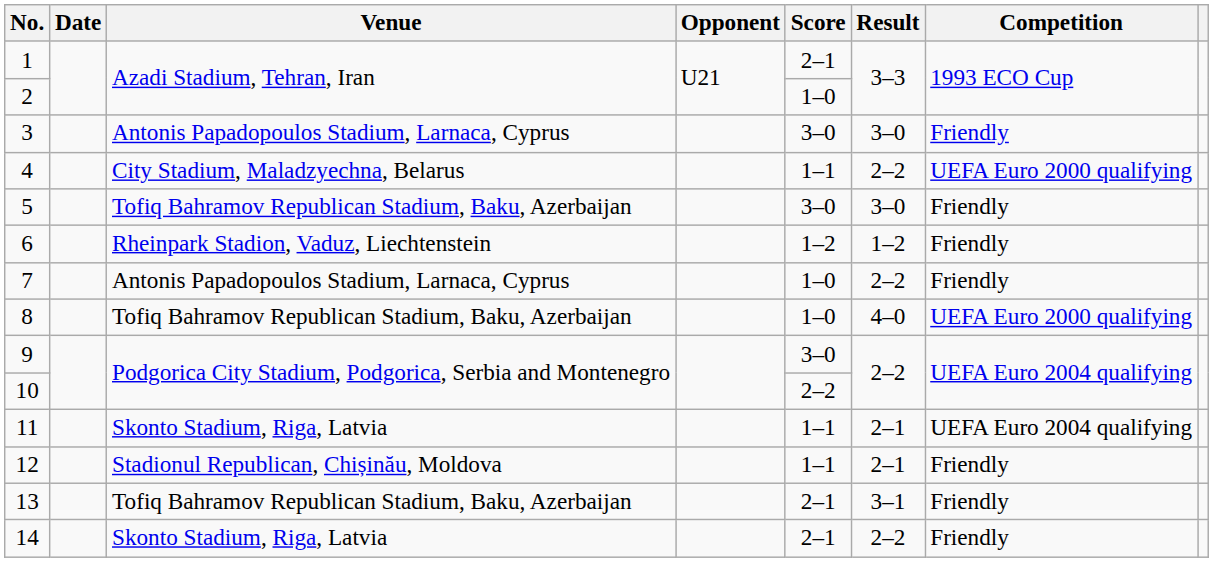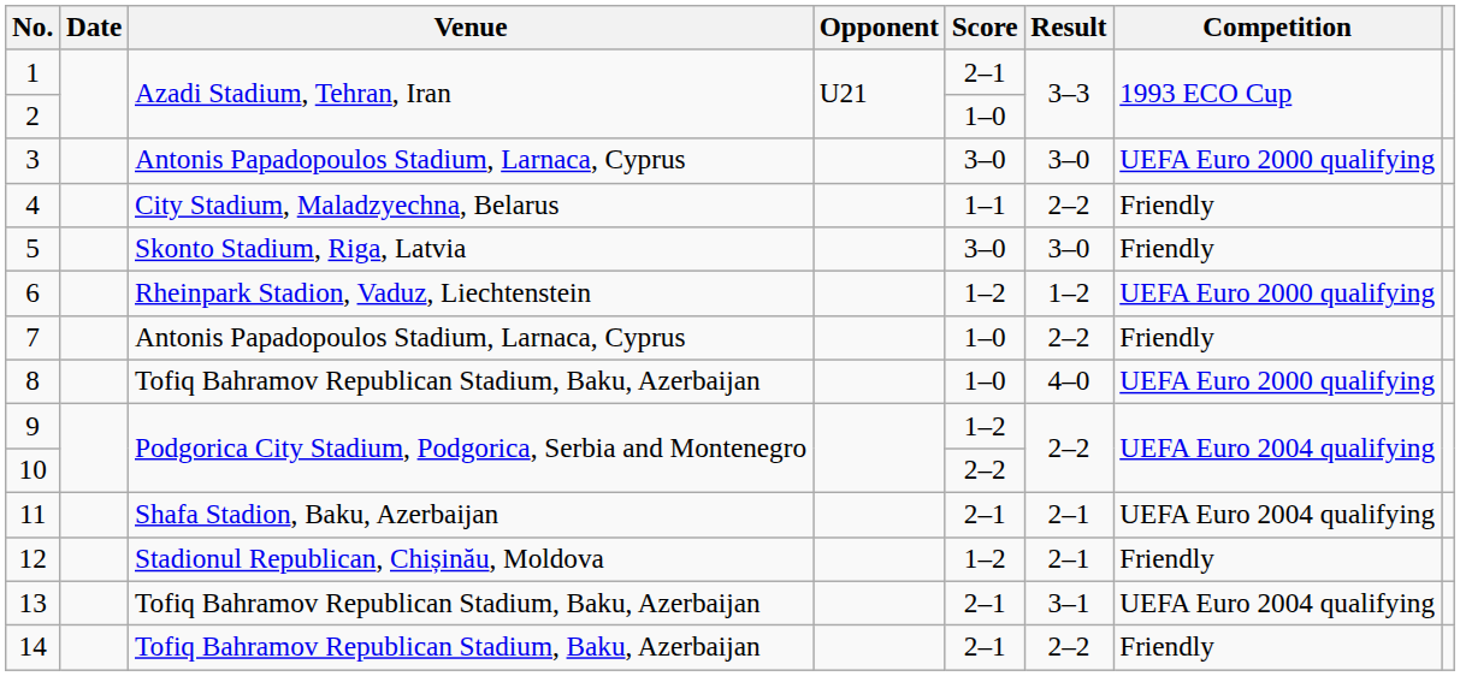 <table class="wikitable sortable">
 <tr>
 <th scope="col">No.</th>
 <th scope="col">Date</th>
 <th scope="col">Venue</th>
 <th scope="col">Opponent</th>
 <th scope="col">Score</th>
 <th scope="col">Result</th>
 <th scope="col">Competition</th>
 <th scope="col" class="unsortable"></th>
 </tr>
 <tr>
 <td style="text-align:center">1</td>
 <td rowspan="2"></td>
 <td rowspan="2"><a href='#'>Azadi Stadium</a>, <a href='#'>Tehran</a>, Iran</td>
 <td rowspan="2"> U21</td>
 <td style="text-align:center">2–1</td>
 <td rowspan="2" style="text-align:center">3–3</td>
 <td rowspan="2"><a href='#'>1993 ECO Cup</a></td>
 <td rowspan="2"></td>
 </tr>
 <tr>
 <td style="text-align:center">2</td>
 <td style="text-align:center">1–0</td>
 </tr>
 <tr>
 <td style="text-align:center">3</td>
 <td></td>
 <td><a href='#'>Antonis Papadopoulos Stadium</a>, <a href='#'>Larnaca</a>, Cyprus</td>
 <td></td>
 <td style="text-align:center">3–0</td>
 <td style="text-align:center">3–0</td>
-<td><a href='#'>Friendly</a></td>
+<td><a href='#'>UEFA Euro 2000 qualifying</a></td>
 <td></td>
 </tr>
 <tr>
 <td style="text-align:center">4</td>
 <td></td>
 <td><a href='#'>City Stadium</a>, <a href='#'>Maladzyechna</a>, Belarus</td>
 <td></td>
 <td style="text-align:center">1–1</td>
 <td style="text-align:center">2–2</td>
-<td><a href='#'>UEFA Euro 2000 qualifying</a></td>
+<td>Friendly</td>
 <td></td>
 </tr>
 <tr>
 <td style="text-align:center">5</td>
 <td></td>
-<td><a href='#'>Tofiq Bahramov Republican Stadium</a>, <a href='#'>Baku</a>, Azerbaijan</td>
+<td><a href='#'>Skonto Stadium</a>, <a href='#'>Riga</a>, Latvia</td>
 <td></td>
 <td style="text-align:center">3–0</td>
 <td style="text-align:center">3–0</td>
 <td>Friendly</td>
 <td></td>
 </tr>
 <tr>
 <td style="text-align:center">6</td>
 <td></td>
 <td><a href='#'>Rheinpark Stadion</a>, <a href='#'>Vaduz</a>, Liechtenstein</td>
 <td></td>
 <td style="text-align:center">1–2</td>
 <td style="text-align:center">1–2</td>
-<td>Friendly</td>
+<td><a href='#'>UEFA Euro 2000 qualifying</a></td>
 <td></td>
 </tr>
 <tr>
 <td style="text-align:center">7</td>
 <td></td>
 <td>Antonis Papadopoulos Stadium, Larnaca, Cyprus</td>
 <td></td>
 <td style="text-align:center">1–0</td>
 <td style="text-align:center">2–2</td>
 <td>Friendly</td>
 <td></td>
 </tr>
 <tr>
 <td style="text-align:center">8</td>
 <td></td>
 <td>Tofiq Bahramov Republican Stadium, Baku, Azerbaijan</td>
 <td></td>
 <td style="text-align:center">1–0</td>
 <td style="text-align:center">4–0</td>
 <td><a href='#'>UEFA Euro 2000 qualifying</a></td>
 <td></td>
 </tr>
 <tr>
 <td style="text-align:center">9</td>
 <td rowspan="2"></td>
 <td rowspan="2"><a href='#'>Podgorica City Stadium</a>, <a href='#'>Podgorica</a>, Serbia and Montenegro</td>
 <td rowspan="2"></td>
-<td style="text-align:center">3–0</td>
+<td style="text-align:center">1–2</td>
 <td rowspan="2" style="text-align:center">2–2</td>
 <td rowspan="2"><a href='#'>UEFA Euro 2004 qualifying</a></td>
 <td rowspan="2"></td>
 </tr>
 <tr>
 <td style="text-align:center">10</td>
 <td style="text-align:center">2–2</td>
 </tr>
 <tr>
 <td style="text-align:center">11</td>
 <td></td>
-<td><a href='#'>Skonto Stadium</a>, <a href='#'>Riga</a>, Latvia</td>
+<td><a href='#'>Shafa Stadion</a>, Baku, Azerbaijan</td>
 <td></td>
-<td style="text-align:center">1–1</td>
+<td style="text-align:center">2–1</td>
 <td style="text-align:center">2–1</td>
 <td>UEFA Euro 2004 qualifying</td>
 <td></td>
 </tr>
 <tr>
 <td style="text-align:center">12</td>
 <td></td>
 <td><a href='#'>Stadionul Republican</a>, <a href='#'>Chișinău</a>, Moldova</td>
 <td></td>
-<td style="text-align:center">1–1</td>
+<td style="text-align:center">1–2</td>
 <td style="text-align:center">2–1</td>
 <td>Friendly</td>
 <td></td>
 </tr>
 <tr>
 <td style="text-align:center">13</td>
 <td></td>
 <td>Tofiq Bahramov Republican Stadium, Baku, Azerbaijan</td>
 <td></td>
 <td style="text-align:center">2–1</td>
 <td style="text-align:center">3–1</td>
-<td>Friendly</td>
+<td>UEFA Euro 2004 qualifying</td>
 <td></td>
 </tr>
 <tr>
 <td style="text-align:center">14</td>
 <td></td>
-<td><a href='#'>Skonto Stadium</a>, <a href='#'>Riga</a>, Latvia</td>
+<td><a href='#'>Tofiq Bahramov Republican Stadium</a>, <a href='#'>Baku</a>, Azerbaijan</td>
 <td></td>
 <td style="text-align:center">2–1</td>
 <td style="text-align:center">2–2</td>
 <td>Friendly</td>
 <td></td>
 </tr>
 </table>
